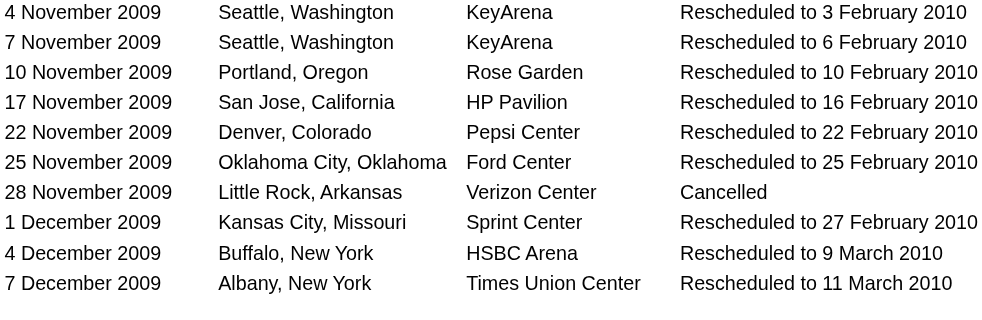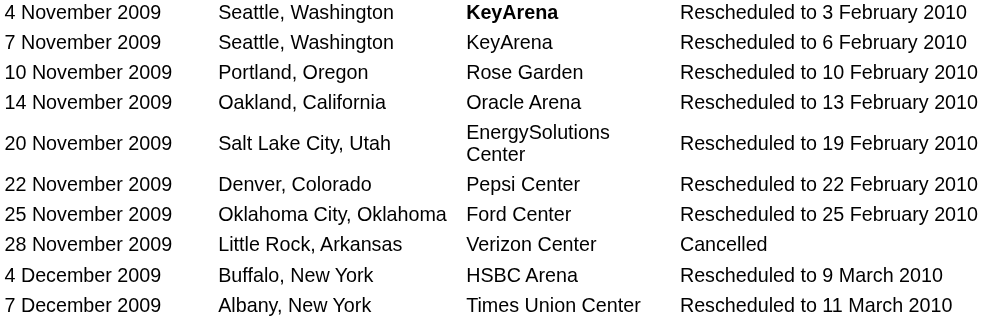 <table cellpadding="2" style="border: 0px solid darkgray; font-size:90%">
 <tr>
 <th width="150"></th>
 <th width="175"></th>
 <th width="150"></th>
 <th width="350"></th>
 </tr>
 <tr border="0">
 <td>4 November 2009</td>
 <td>Seattle, Washington</td>
-<td>KeyArena</td>
+<td><strong>KeyArena</strong></td>
 <td>Rescheduled to 3 February 2010 </td>
 </tr>
 <tr>
 <td>7 November 2009</td>
 <td>Seattle, Washington</td>
 <td>KeyArena</td>
 <td>Rescheduled to 6 February 2010 </td>
 </tr>
 <tr>
 <td>10 November 2009</td>
 <td>Portland, Oregon</td>
 <td>Rose Garden</td>
 <td>Rescheduled to 10 February 2010 </td>
 </tr>
 <tr>
-<td>17 November 2009</td>
-<td>San Jose, California</td>
-<td>HP Pavilion</td>
-<td>Rescheduled to 16 February 2010 </td>
+<td>14 November 2009</td>
+<td>Oakland, California</td>
+<td>Oracle Arena</td>
+<td>Rescheduled to 13 February 2010 </td>
+</tr>
+<tr>
+<td>20 November 2009</td>
+<td>Salt Lake City, Utah</td>
+<td>EnergySolutions Center</td>
+<td>Rescheduled to 19 February 2010 </td>
 </tr>
 <tr>
 <td>22 November 2009</td>
 <td>Denver, Colorado</td>
 <td>Pepsi Center</td>
 <td>Rescheduled to 22 February 2010 </td>
 </tr>
 <tr>
 <td>25 November 2009</td>
 <td>Oklahoma City, Oklahoma</td>
 <td>Ford Center</td>
 <td>Rescheduled to 25 February 2010 </td>
 </tr>
 <tr>
 <td>28 November 2009</td>
 <td>Little Rock, Arkansas</td>
 <td>Verizon Center</td>
 <td>Cancelled </td>
 </tr>
 <tr>
-<td>1 December 2009</td>
-<td>Kansas City, Missouri</td>
-<td>Sprint Center</td>
-<td>Rescheduled to 27 February 2010 </td>
-</tr>
-<tr>
 <td>4 December 2009</td>
 <td>Buffalo, New York</td>
 <td>HSBC Arena</td>
 <td>Rescheduled to 9 March 2010 </td>
 </tr>
 <tr>
 <td>7 December 2009</td>
 <td>Albany, New York</td>
 <td>Times Union Center</td>
 <td>Rescheduled to 11 March 2010 </td>
 </tr>
 </table>
